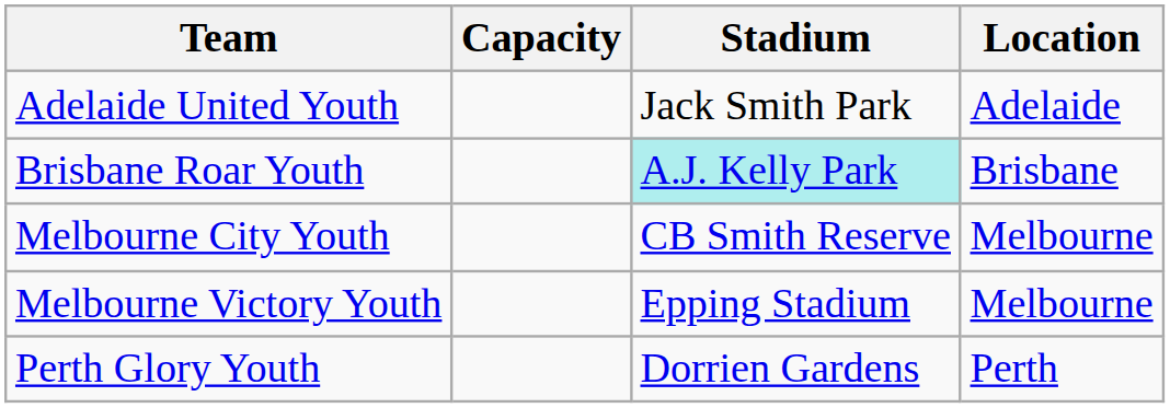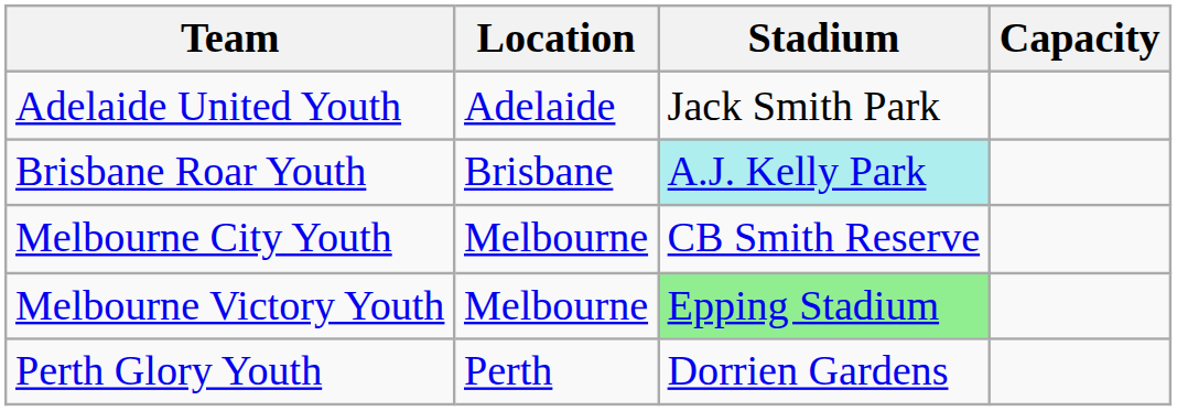 <table class="wikitable sortable">
 <tr>
 <th>Team</th>
+<th>Location</th>
+<th>Stadium</th>
 <th>Capacity</th>
-<th>Stadium</th>
-<th>Location</th>
 </tr>
 <tr>
 <td><a href='#'>Adelaide United Youth</a></td>
+<td><a href='#'>Adelaide</a></td>
+<td>Jack Smith Park</td>
 <td style="text-align:center"></td>
-<td>Jack Smith Park</td>
-<td><a href='#'>Adelaide</a></td>
 </tr>
 <tr>
 <td><a href='#'>Brisbane Roar Youth</a></td>
+<td><a href='#'>Brisbane</a></td>
+<td style="background: paleturquoise;"><a href='#'>A.J. Kelly Park</a></td>
 <td style="text-align:center"></td>
-<td style="background: paleturquoise;"><a href='#'>A.J. Kelly Park</a></td>
-<td><a href='#'>Brisbane</a></td>
 </tr>
 <tr>
 <td><a href='#'>Melbourne City Youth</a></td>
+<td><a href='#'>Melbourne</a></td>
+<td><a href='#'>CB Smith Reserve</a></td>
 <td style="text-align:center"></td>
-<td><a href='#'>CB Smith Reserve</a></td>
-<td><a href='#'>Melbourne</a></td>
 </tr>
 <tr>
 <td><a href='#'>Melbourne Victory Youth</a></td>
+<td><a href='#'>Melbourne</a></td>
+<td style="background: lightgreen;"><a href='#'>Epping Stadium</a></td>
 <td style="text-align:center"></td>
-<td><a href='#'>Epping Stadium</a></td>
-<td><a href='#'>Melbourne</a></td>
 </tr>
 <tr>
 <td><a href='#'>Perth Glory Youth</a></td>
+<td><a href='#'>Perth</a></td>
+<td><a href='#'>Dorrien Gardens</a></td>
 <td style="text-align:center"></td>
-<td><a href='#'>Dorrien Gardens</a></td>
-<td><a href='#'>Perth</a></td>
 </tr>
 </table>
